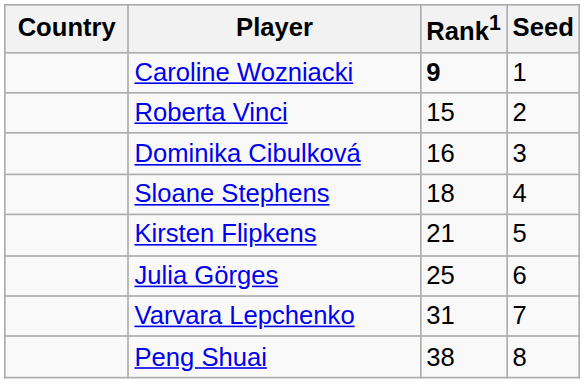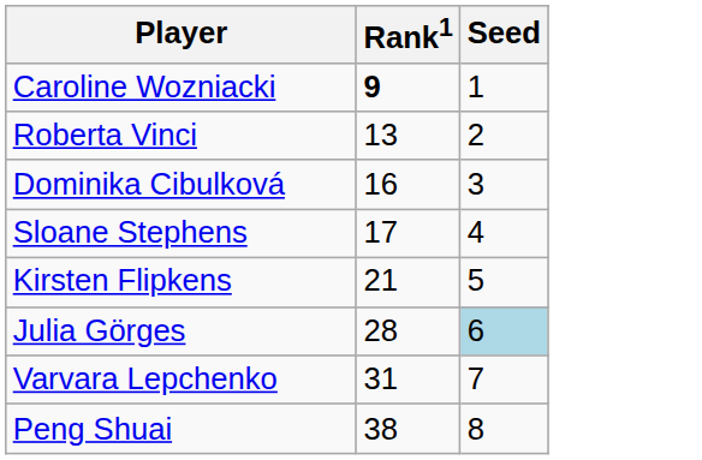 <table class="sortable wikitable">
 <tr>
-<th width="70">Country</th>
 <th width="175">Player</th>
 <th>Rank<sup>1</sup></th>
 <th>Seed</th>
 </tr>
 <tr>
-<td></td>
 <td><a href='#'>Caroline Wozniacki</a></td>
 <td><strong>9</strong></td>
 <td>1</td>
 </tr>
 <tr>
-<td></td>
 <td><a href='#'>Roberta Vinci</a></td>
-<td>15</td>
+<td>13</td>
 <td>2</td>
 </tr>
 <tr>
-<td></td>
 <td><a href='#'>Dominika Cibulková</a></td>
 <td>16</td>
 <td>3</td>
 </tr>
 <tr>
-<td></td>
 <td><a href='#'>Sloane Stephens</a></td>
-<td>18</td>
+<td>17</td>
 <td>4</td>
 </tr>
 <tr>
-<td></td>
 <td><a href='#'>Kirsten Flipkens</a></td>
 <td>21</td>
 <td>5</td>
 </tr>
 <tr>
-<td></td>
 <td><a href='#'>Julia Görges</a></td>
-<td>25</td>
-<td>6</td>
+<td>28</td>
+<td style="background: lightblue;">6</td>
 </tr>
 <tr>
-<td></td>
 <td><a href='#'>Varvara Lepchenko</a></td>
 <td>31</td>
 <td>7</td>
 </tr>
 <tr>
-<td></td>
 <td><a href='#'>Peng Shuai</a></td>
 <td>38</td>
 <td>8</td>
 </tr>
 </table>
